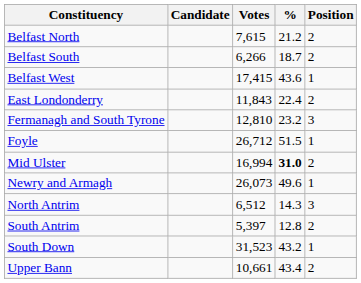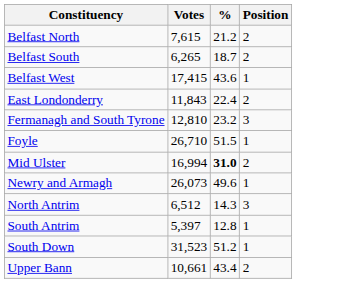 <table class="wikitable sortable">
 <tr>
 <th>Constituency</th>
-<th>Candidate</th>
 <th>Votes</th>
 <th>%</th>
 <th>Position</th>
 </tr>
 <tr>
 <td><a href='#'>Belfast North</a></td>
-<td></td>
 <td>7,615</td>
 <td>21.2</td>
 <td>2</td>
 </tr>
 <tr>
 <td><a href='#'>Belfast South</a></td>
-<td></td>
-<td>6,266</td>
+<td>6,265</td>
 <td>18.7</td>
 <td>2</td>
 </tr>
 <tr>
 <td><a href='#'>Belfast West</a></td>
-<td></td>
 <td>17,415</td>
 <td>43.6</td>
 <td>1</td>
 </tr>
 <tr>
 <td><a href='#'>East Londonderry</a></td>
-<td></td>
 <td>11,843</td>
 <td>22.4</td>
 <td>2</td>
 </tr>
 <tr>
 <td><a href='#'>Fermanagh and South Tyrone</a></td>
-<td></td>
 <td>12,810</td>
 <td>23.2</td>
 <td>3</td>
 </tr>
 <tr>
 <td><a href='#'>Foyle</a></td>
-<td></td>
-<td>26,712</td>
+<td>26,710</td>
 <td>51.5</td>
 <td>1</td>
 </tr>
 <tr>
 <td><a href='#'>Mid Ulster</a></td>
-<td></td>
 <td>16,994</td>
 <td><strong>31.0</strong></td>
 <td>2</td>
 </tr>
 <tr>
 <td><a href='#'>Newry and Armagh</a></td>
-<td></td>
 <td>26,073</td>
 <td>49.6</td>
 <td>1</td>
 </tr>
 <tr>
 <td><a href='#'>North Antrim</a></td>
-<td></td>
 <td>6,512</td>
 <td>14.3</td>
 <td>3</td>
 </tr>
 <tr>
 <td><a href='#'>South Antrim</a></td>
-<td></td>
 <td>5,397</td>
 <td>12.8</td>
-<td>2</td>
+<td>1</td>
 </tr>
 <tr>
 <td><a href='#'>South Down</a></td>
-<td></td>
 <td>31,523</td>
-<td>43.2</td>
+<td>51.2</td>
 <td>1</td>
 </tr>
 <tr>
 <td><a href='#'>Upper Bann</a></td>
-<td></td>
 <td>10,661</td>
 <td>43.4</td>
 <td>2</td>
 </tr>
 </table>
